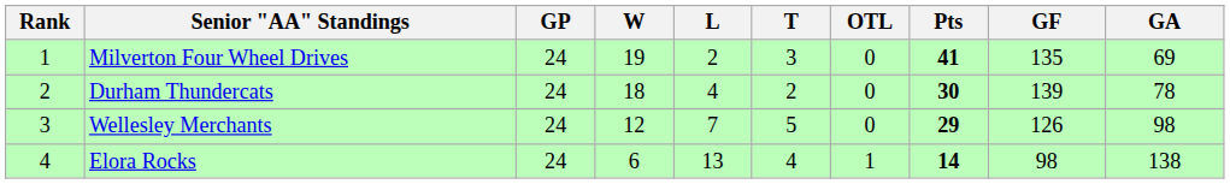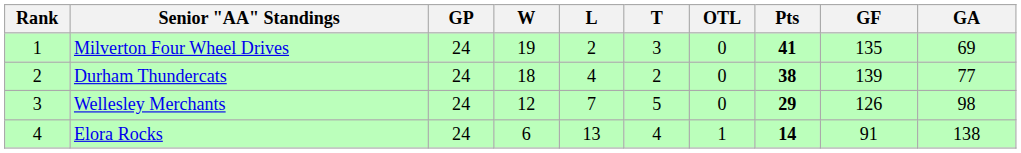 <table class="wikitable" style="text-align:center" width:50em">
 <tr>
 <th bgcolor="#DDDDFF" width="5%">Rank</th>
 <th bgcolor="#DDDDFF" width="27.5%">Senior "AA" Standings</th>
 <th bgcolor="#DDDDFF" width="5%">GP</th>
 <th bgcolor="#DDDDFF" width="5%">W</th>
 <th bgcolor="#DDDDFF" width="5%">L</th>
 <th bgcolor="#DDDDFF" width="5%">T</th>
 <th bgcolor="#DDDDFF" width="5%">OTL</th>
 <th bgcolor="#DDDDFF" width="5%">Pts</th>
 <th bgcolor="#DDDDFF" width="7.5%">GF</th>
 <th bgcolor="#DDDDFF" width="7.5%">GA</th>
 </tr>
 <tr bgcolor="#bbffbb">
 <td>1</td>
 <td align=left><a href='#'>Milverton Four Wheel Drives</a></td>
 <td>24</td>
 <td>19</td>
 <td>2</td>
 <td>3</td>
 <td>0</td>
 <td><strong>41</strong></td>
 <td>135</td>
 <td>69</td>
 </tr>
 <tr bgcolor="#bbffbb">
 <td>2</td>
 <td align=left><a href='#'>Durham Thundercats</a></td>
 <td>24</td>
 <td>18</td>
 <td>4</td>
 <td>2</td>
 <td>0</td>
-<td><strong>30</strong></td>
+<td><strong>38</strong></td>
 <td>139</td>
-<td>78</td>
+<td>77</td>
 </tr>
 <tr bgcolor="#bbffbb">
 <td>3</td>
 <td align=left><a href='#'>Wellesley Merchants</a></td>
 <td>24</td>
 <td>12</td>
 <td>7</td>
 <td>5</td>
 <td>0</td>
 <td><strong>29</strong></td>
 <td>126</td>
 <td>98</td>
 </tr>
 <tr bgcolor="#bbffbb">
 <td>4</td>
 <td align=left><a href='#'>Elora Rocks</a></td>
 <td>24</td>
 <td>6</td>
 <td>13</td>
 <td>4</td>
 <td>1</td>
 <td><strong>14</strong></td>
-<td>98</td>
+<td>91</td>
 <td>138</td>
 </tr>
 </table>
